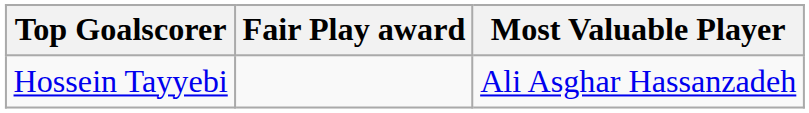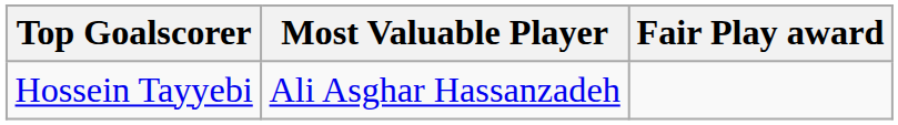 <table class="wikitable" style="text-align: center; margin: 0 auto;">
 <tr>
 <th>Top Goalscorer</th>
+<th>Most Valuable Player</th>
 <th>Fair Play award</th>
-<th>Most Valuable Player</th>
 </tr>
 <tr>
 <td> <a href='#'>Hossein Tayyebi</a></td>
+<td> <a href='#'>Ali Asghar Hassanzadeh</a></td>
 <td></td>
-<td> <a href='#'>Ali Asghar Hassanzadeh</a></td>
 </tr>
 </table>
